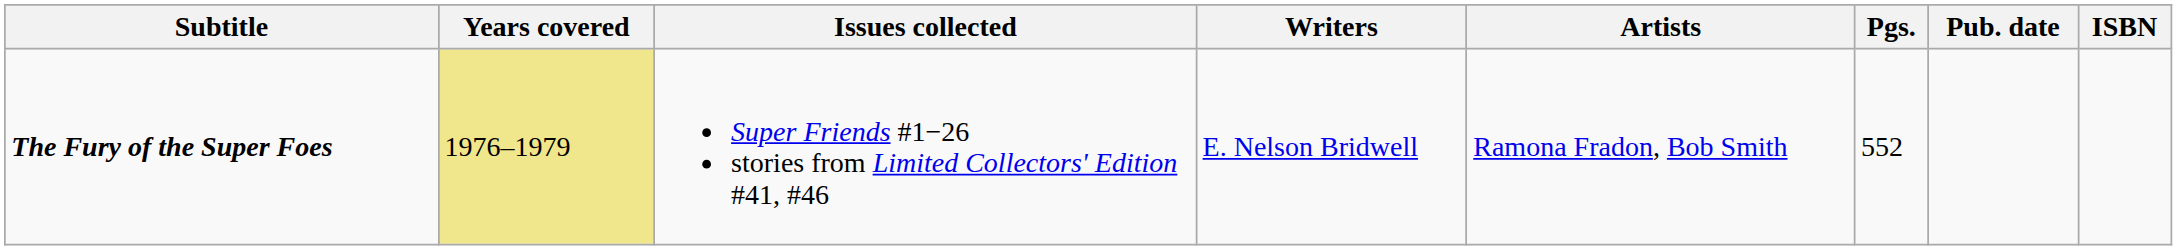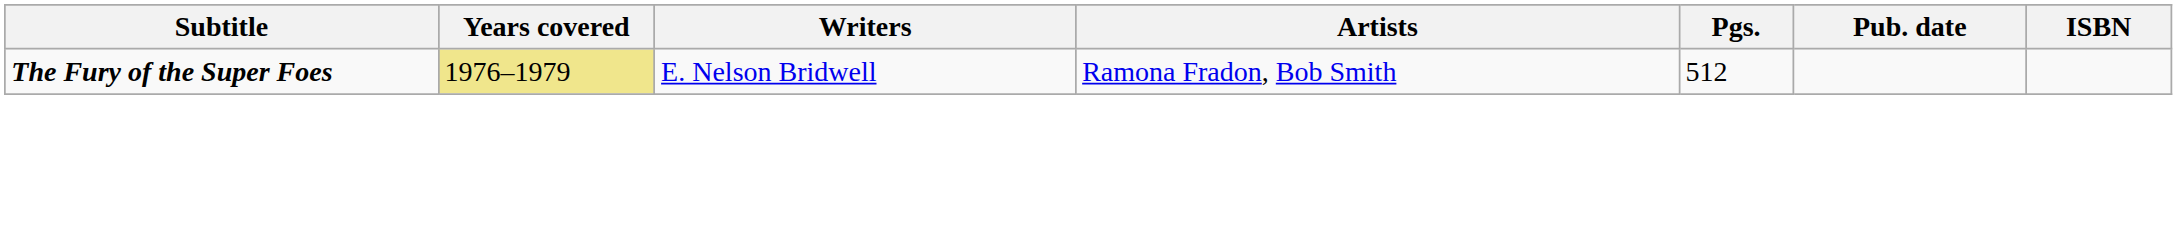 <table class="wikitable sortable" width=98%>
 <tr>
 <th class="unsortable" width="20%">Subtitle</th>
 <th width="10%">Years covered</th>
-<th width="25%">Issues collected</th>
 <th class="unsortable">Writers</th>
 <th class="unsortable">Artists</th>
 <th>Pgs.</th>
 <th>Pub. date</th>
 <th class="unsortable">ISBN</th>
 </tr>
 <tr>
 <td><strong><em>The Fury of the Super Foes</em></strong></td>
 <td style="background: khaki;">1976–1979</td>
-<td><br><ul><li><em><a href='#'>Super Friends</a></em> #1−26</li><li>stories from <em><a href='#'>Limited Collectors' Edition</a></em> #41, #46</li></ul></td>
 <td><a href='#'>E. Nelson Bridwell</a></td>
 <td><a href='#'>Ramona Fradon</a>, <a href='#'>Bob Smith</a></td>
-<td>552</td>
+<td>512</td>
 <td></td>
 <td></td>
 </tr>
 </table>
